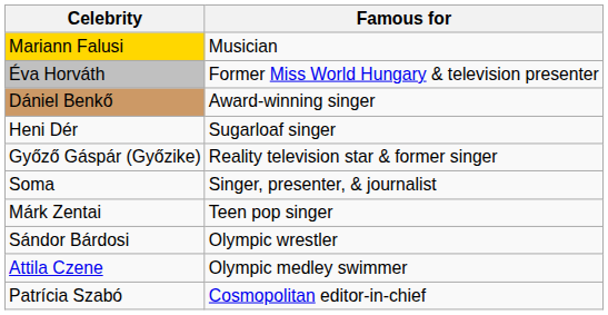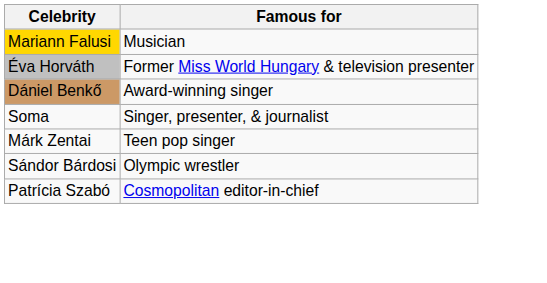 <table class=wikitable>
 <tr>
 <th>Celebrity</th>
 <th>Famous for</th>
 </tr>
 <tr>
 <td style="background-color:gold;">Mariann Falusi</td>
 <td>Musician</td>
 </tr>
 <tr>
 <td style="background-color:silver;">Éva Horváth</td>
 <td>Former <a href='#'>Miss World Hungary</a> & television presenter</td>
 </tr>
 <tr>
 <td style="background-color:#CC9966;">Dániel Benkő</td>
 <td>Award-winning singer</td>
 </tr>
 <tr>
-<td>Heni Dér</td>
-<td>Sugarloaf singer</td>
-</tr>
-<tr>
-<td>Győző Gáspár (Győzike)</td>
-<td>Reality television star & former singer</td>
-</tr>
-<tr>
 <td>Soma</td>
 <td>Singer, presenter, & journalist</td>
 </tr>
 <tr>
 <td>Márk Zentai</td>
 <td>Teen pop singer</td>
 </tr>
 <tr>
 <td>Sándor Bárdosi</td>
 <td>Olympic wrestler</td>
 </tr>
 <tr>
-<td><a href='#'>Attila Czene</a></td>
-<td>Olympic medley swimmer</td>
-</tr>
-<tr>
 <td>Patrícia Szabó</td>
 <td><a href='#'>Cosmopolitan</a> editor-in-chief</td>
 </tr>
 </table>
